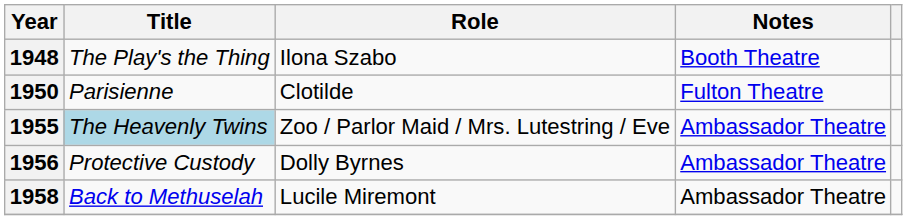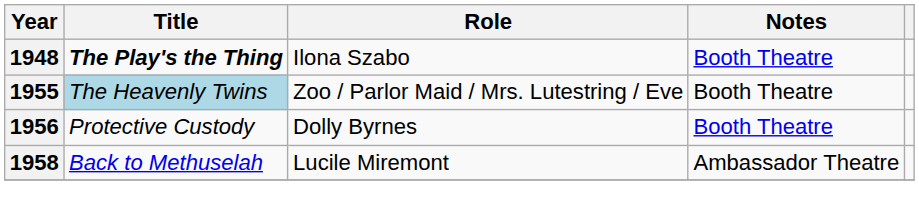 <table class="wikitable plainrowheaders sortable" style="margin-right: 0;">
 <tr>
 <th scope="col">Year</th>
 <th scope="col">Title</th>
 <th scope="col">Role</th>
 <th scope="col" class="unsortable">Notes</th>
 <th scope="col" class="unsortable"></th>
 </tr>
 <tr>
 <th scope="row">1948</th>
-<td><em>The Play's the Thing</em></td>
+<td><strong><em>The Play's the Thing</em></strong></td>
 <td>Ilona Szabo</td>
 <td><a href='#'>Booth Theatre</a></td>
-<td style="text-align:center;"></td>
-</tr>
-<tr>
-<th scope="row">1950</th>
-<td><em>Parisienne</em></td>
-<td>Clotilde</td>
-<td><a href='#'>Fulton Theatre</a></td>
 <td style="text-align:center;"></td>
 </tr>
 <tr>
 <th scope="row">1955</th>
 <td style="background: lightblue;"><em>The Heavenly Twins</em></td>
 <td>Zoo / Parlor Maid / Mrs. Lutestring / Eve</td>
-<td><a href='#'>Ambassador Theatre</a></td>
+<td>Booth Theatre</td>
 <td style="text-align:center;"></td>
 </tr>
 <tr>
 <th scope="row">1956</th>
 <td><em>Protective Custody</em></td>
 <td>Dolly Byrnes</td>
-<td><a href='#'>Ambassador Theatre</a></td>
+<td><a href='#'>Booth Theatre</a></td>
 <td style="text-align:center;"></td>
 </tr>
 <tr>
 <th scope="row">1958</th>
 <td><em><a href='#'>Back to Methuselah</a></em></td>
 <td>Lucile Miremont</td>
 <td>Ambassador Theatre</td>
 <td style="text-align:center;"></td>
 </tr>
 <tr>
 </tr>
 </table>
